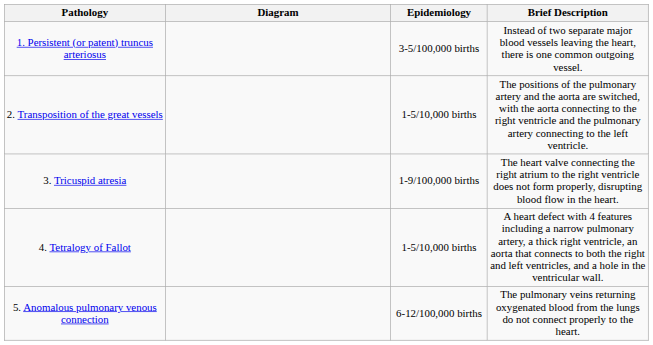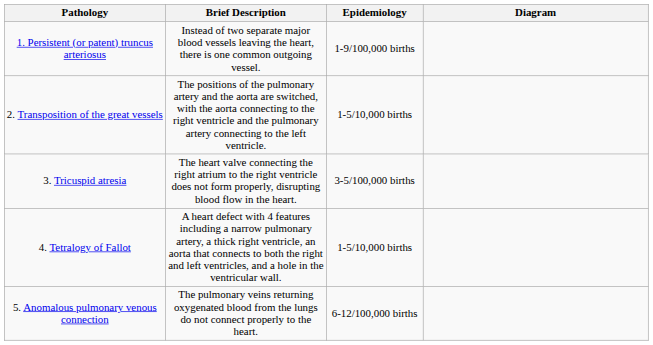 <table class="wikitable" style="width: 75%; text-align:center;">
 <tr>
 <th style="width: 25%">Pathology</th>
+<th style="width: 25%">Brief Description</th>
+<th style="width: 15%">Epidemiology</th>
 <th style="width: 35%">Diagram</th>
-<th style="width: 15%">Epidemiology</th>
-<th style="width: 25%">Brief Description</th>
 </tr>
 <tr>
 <td><a href='#'>1. Persistent (or patent) truncus arteriosus</a></td>
+<td>Instead of two separate major blood vessels leaving the heart, there is one common outgoing vessel.</td>
+<td>1-9/100,000 births</td>
 <td></td>
-<td>3-5/100,000 births</td>
-<td>Instead of two separate major blood vessels leaving the heart, there is one common outgoing vessel.</td>
 </tr>
 <tr>
 <td>2. <a href='#'>Transposition of the great vessels</a></td>
+<td>The positions of the pulmonary artery and the aorta are switched, with the aorta connecting to the right ventricle and the pulmonary artery connecting to the left ventricle.</td>
+<td>1-5/10,000 births</td>
 <td></td>
-<td>1-5/10,000 births</td>
-<td>The positions of the pulmonary artery and the aorta are switched, with the aorta connecting to the right ventricle and the pulmonary artery connecting to the left ventricle.</td>
 </tr>
 <tr>
 <td>3. <a href='#'>Tricuspid atresia</a></td>
+<td>The heart valve connecting the right atrium to the right ventricle does not form properly, disrupting blood flow in the heart.</td>
+<td>3-5/100,000 births</td>
 <td></td>
-<td>1-9/100,000 births</td>
-<td>The heart valve connecting the right atrium to the right ventricle does not form properly, disrupting blood flow in the heart.</td>
 </tr>
 <tr>
 <td>4. <a href='#'>Tetralogy of Fallot</a></td>
+<td>A heart defect with 4 features including a narrow pulmonary artery, a thick right ventricle, an aorta that connects to both the right and left ventricles, and a hole in the ventricular wall.</td>
+<td>1-5/10,000 births</td>
 <td></td>
-<td>1-5/10,000 births</td>
-<td>A heart defect with 4 features including a narrow pulmonary artery, a thick right ventricle, an aorta that connects to both the right and left ventricles, and a hole in the ventricular wall.</td>
 </tr>
 <tr>
 <td>5. <a href='#'>Anomalous pulmonary venous connection</a></td>
+<td>The pulmonary veins returning oxygenated blood from the lungs do not connect properly to the heart.</td>
+<td>6-12/100,000 births</td>
 <td></td>
-<td>6-12/100,000 births</td>
-<td>The pulmonary veins returning oxygenated blood from the lungs do not connect properly to the heart.</td>
 </tr>
 </table>
